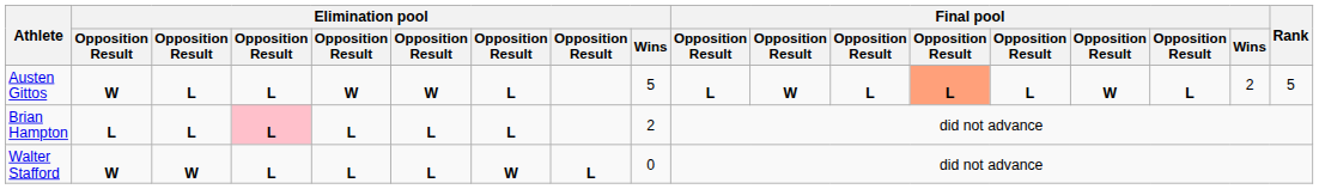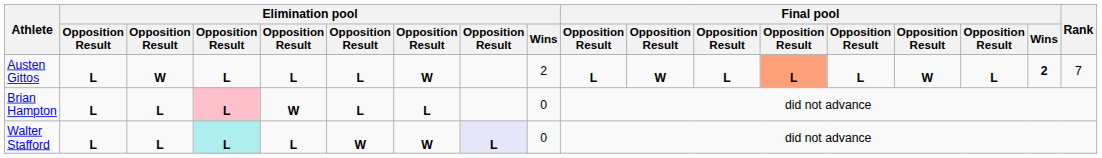 <table class=wikitable style="font-size:90%;text-align:center">
 <tr>
 <th rowspan="2">Athlete</th>
 <th colspan=8>Elimination pool</th>
 <th colspan=8>Final pool</th>
 <th rowspan=2>Rank</th>
 </tr>
 <tr style="font-size:95%">
 <th>Opposition<br>Result</th>
 <th>Opposition<br>Result</th>
 <th>Opposition<br>Result</th>
 <th>Opposition<br>Result</th>
 <th>Opposition<br>Result</th>
 <th>Opposition<br>Result</th>
 <th>Opposition<br>Result</th>
 <th>Wins</th>
 <th>Opposition<br>Result</th>
 <th>Opposition<br>Result</th>
 <th>Opposition<br>Result</th>
 <th>Opposition<br>Result</th>
 <th>Opposition<br>Result</th>
 <th>Opposition<br>Result</th>
 <th>Opposition<br>Result</th>
 <th>Wins</th>
 </tr>
 <tr>
 <td style="text-align:left;"><a href='#'>Austen Gittos</a></td>
+<td><br><strong>L</strong></td>
 <td><br><strong>W</strong></td>
 <td><br><strong>L</strong></td>
 <td><br><strong>L</strong></td>
+<td><br><strong>L</strong></td>
 <td><br><strong>W</strong></td>
-<td><br><strong>W</strong></td>
-<td><br><strong>L</strong></td>
 <td></td>
-<td>5</td>
+<td>2</td>
 <td><br><strong>L</strong></td>
 <td><br><strong>W</strong></td>
 <td><br><strong>L</strong></td>
 <td style="background: lightsalmon;"><br><strong>L</strong></td>
 <td><br><strong>L</strong></td>
 <td><br><strong>W</strong></td>
 <td><br><strong>L</strong></td>
-<td>2</td>
-<td>5</td>
+<td><strong>2</strong></td>
+<td>7</td>
 </tr>
 <tr>
 <td style="text-align:left;"><a href='#'>Brian Hampton</a></td>
 <td><br><strong>L</strong></td>
 <td><br><strong>L</strong></td>
 <td style="background: pink;"><br><strong>L</strong></td>
-<td><br><strong>L</strong></td>
+<td><br><strong>W</strong></td>
 <td><br><strong>L</strong></td>
 <td><br><strong>L</strong></td>
 <td></td>
-<td>2</td>
+<td>0</td>
 <td colspan=9>did not advance</td>
 </tr>
 <tr>
 <td style="text-align:left;"><a href='#'>Walter Stafford</a></td>
+<td><br><strong>L</strong></td>
+<td><br><strong>L</strong></td>
+<td style="background: paleturquoise;"><br><strong>L</strong></td>
+<td><br><strong>L</strong></td>
 <td><br><strong>W</strong></td>
 <td><br><strong>W</strong></td>
-<td><br><strong>L</strong></td>
-<td><br><strong>L</strong></td>
-<td><br><strong>L</strong></td>
-<td><br><strong>W</strong></td>
-<td><br><strong>L</strong></td>
+<td style="background: lavender;"><br><strong>L</strong></td>
 <td>0</td>
 <td colspan=9>did not advance</td>
 </tr>
 </table>
